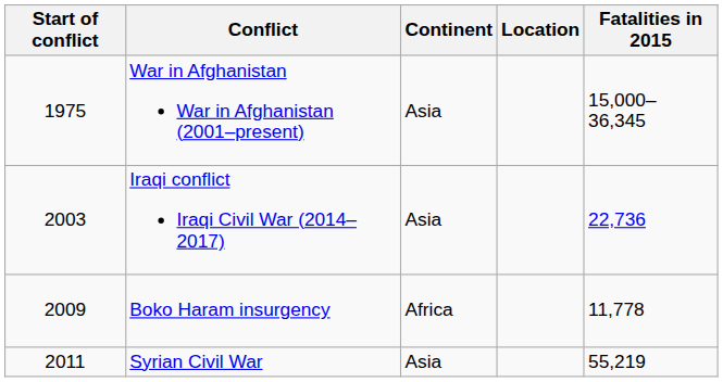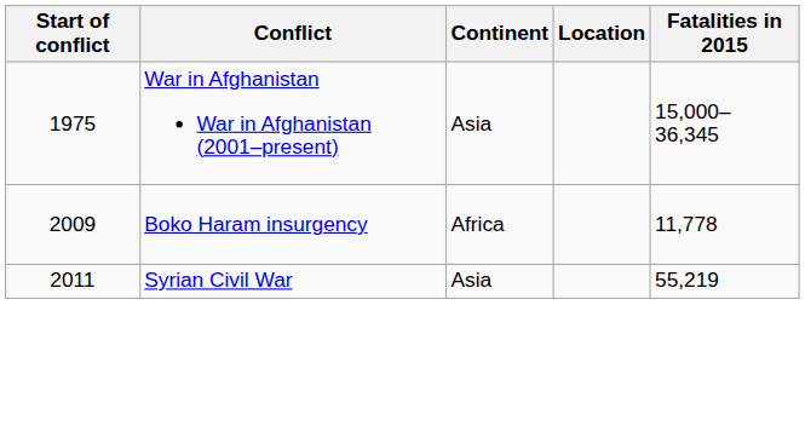 <table class="wikitable sortable">
 <tr>
 <th>Start of conflict</th>
 <th>Conflict</th>
 <th>Continent</th>
 <th>Location</th>
 <th data-sort-type="number">Fatalities in 2015</th>
 </tr>
 <tr>
 <td align=center>1975</td>
 <td><a href='#'>War in Afghanistan</a><br><ul><li><a href='#'>War in Afghanistan (2001–present)</a></li></ul></td>
 <td>Asia</td>
 <td></td>
 <td>15,000–36,345</td>
 </tr>
 <tr>
-<td align=center>2003</td>
-<td><a href='#'>Iraqi conflict</a><br><ul><li><a href='#'>Iraqi Civil War (2014–2017)</a></li></ul></td>
-<td>Asia</td>
-<td></td>
-<td> <a href='#'>22,736</a></td>
-</tr>
-<tr>
 <td align=center>2009</td>
 <td><a href='#'>Boko Haram insurgency</a></td>
 <td>Africa</td>
 <td><br><br><br></td>
 <td> 11,778</td>
 </tr>
 <tr>
 <td align=center>2011</td>
 <td><a href='#'>Syrian Civil War</a></td>
 <td>Asia</td>
 <td></td>
 <td> 55,219</td>
 </tr>
 </table>
